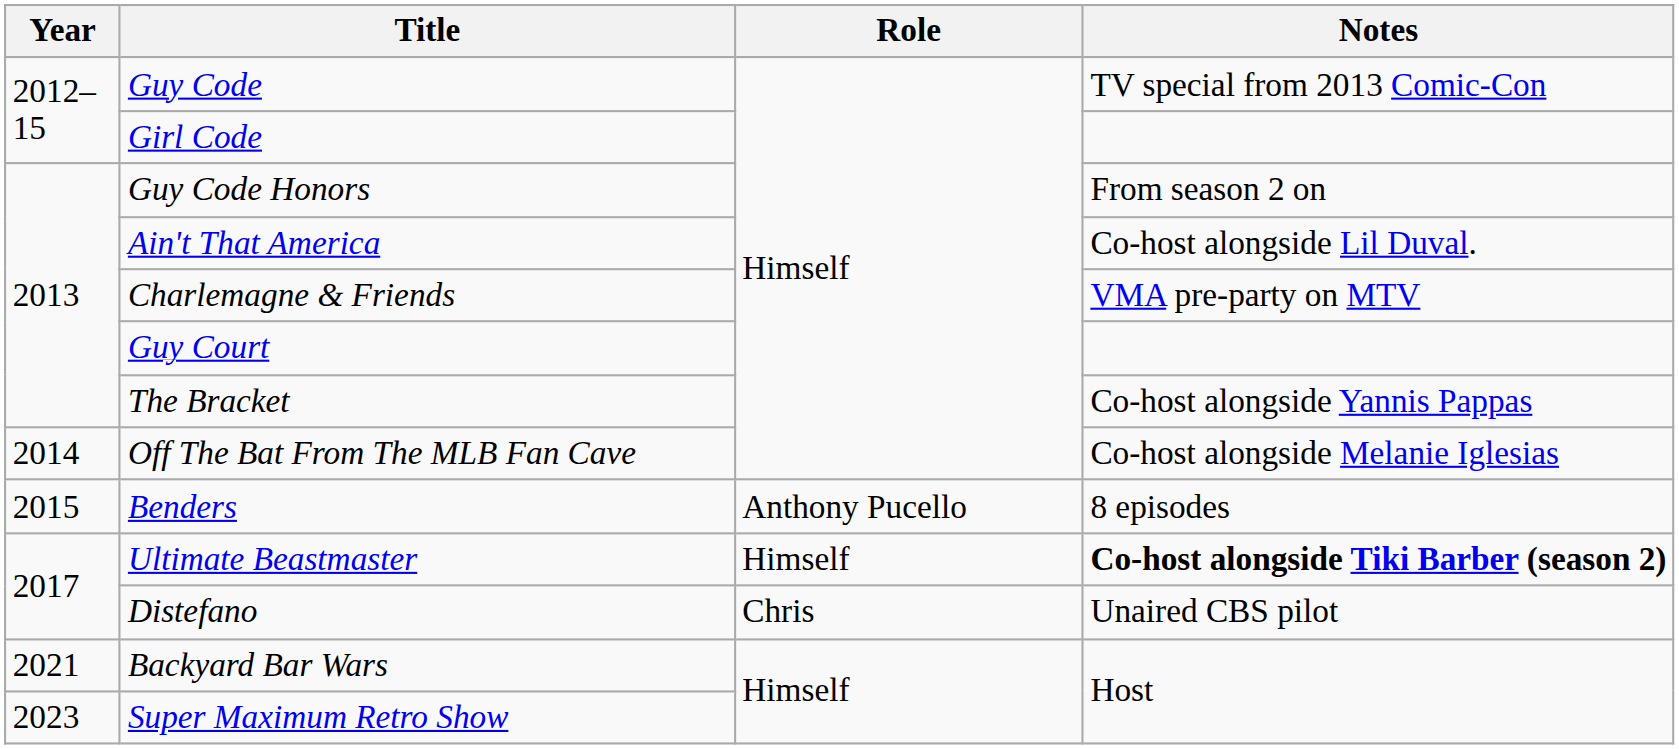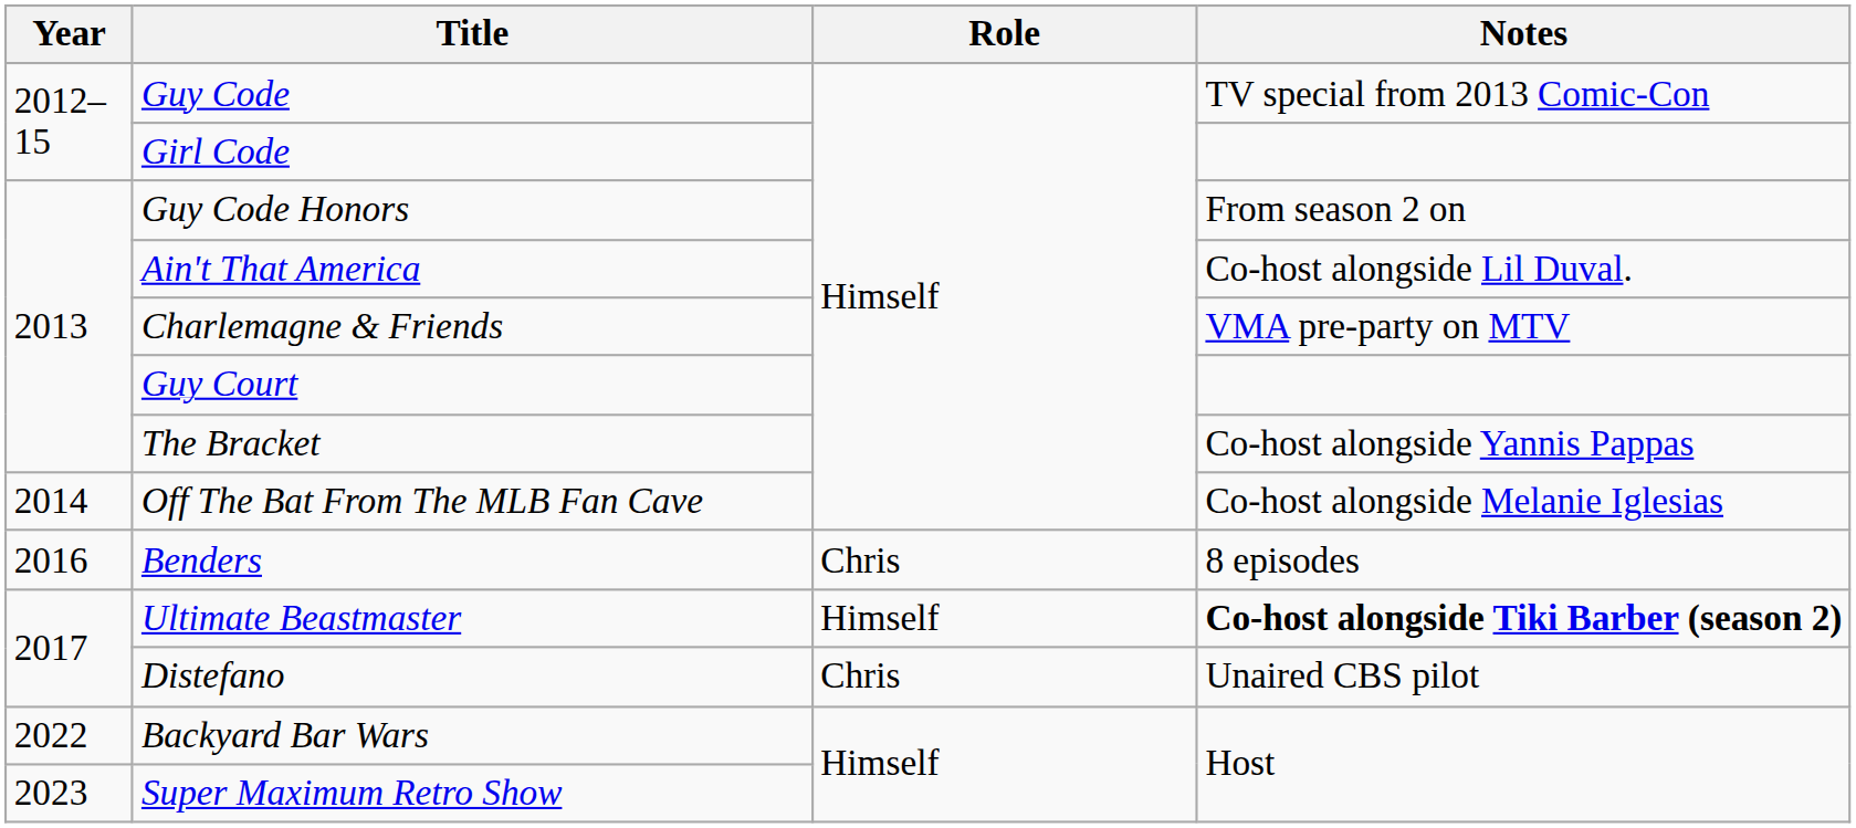 <table class="wikitable sortable">
 <tr>
 <th scope="col" style="width:3em;">Year</th>
 <th scope="col" style="width:18em;">Title</th>
 <th scope="col" style="width:10em;">Role</th>
 <th scope="col" class="unsortable">Notes</th>
 </tr>
 <tr>
 <td rowspan="2">2012–15</td>
 <td><em><a href='#'>Guy Code</a></em></td>
 <td rowspan="8">Himself</td>
 <td>TV special from 2013 <a href='#'>Comic-Con</a></td>
 </tr>
 <tr>
 <td><em><a href='#'>Girl Code</a></em></td>
 <td></td>
 </tr>
 <tr>
 <td rowspan="5">2013</td>
 <td><em>Guy Code Honors</em></td>
 <td>From season 2 on</td>
 </tr>
 <tr>
 <td><em><a href='#'>Ain't That America</a></em></td>
 <td>Co-host alongside <a href='#'>Lil Duval</a>.</td>
 </tr>
 <tr>
 <td><em>Charlemagne & Friends</em></td>
 <td><a href='#'>VMA</a> pre-party on <a href='#'>MTV</a></td>
 </tr>
 <tr>
 <td><em><a href='#'>Guy Court</a></em></td>
 <td></td>
 </tr>
 <tr>
 <td><em>The Bracket</em></td>
 <td>Co-host alongside <a href='#'>Yannis Pappas</a></td>
 </tr>
 <tr>
 <td>2014</td>
 <td><em>Off The Bat From The MLB Fan Cave</em></td>
 <td>Co-host alongside <a href='#'>Melanie Iglesias</a></td>
 </tr>
 <tr>
-<td>2015</td>
+<td>2016</td>
 <td><em><a href='#'>Benders</a></em></td>
-<td>Anthony Pucello</td>
+<td>Chris</td>
 <td>8 episodes</td>
 </tr>
 <tr>
 <td rowspan="2">2017</td>
 <td><em><a href='#'>Ultimate Beastmaster</a></em></td>
 <td>Himself</td>
 <td><strong>Co-host alongside <a href='#'>Tiki Barber</a> (season 2)</strong></td>
 </tr>
 <tr>
 <td><em>Distefano</em></td>
 <td>Chris</td>
 <td>Unaired CBS pilot</td>
 </tr>
 <tr>
-<td>2021</td>
+<td>2022</td>
 <td><em>Backyard Bar Wars</em></td>
 <td rowspan="2">Himself</td>
 <td rowspan="2">Host</td>
 </tr>
 <tr>
 <td>2023</td>
 <td><em><a href='#'>Super Maximum Retro Show</a></em></td>
 </tr>
 </table>
